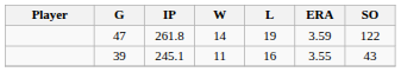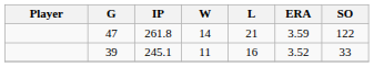 <table class="wikitable sortable">
 <tr>
 <th bgcolor="#DDDDFF" width="16%">Player</th>
 <th bgcolor="#DDDDFF" width="9%">G</th>
 <th bgcolor="#DDDDFF" width="9%">IP</th>
 <th bgcolor="#DDDDFF" width="9%">W</th>
 <th bgcolor="#DDDDFF" width="9%">L</th>
 <th bgcolor="#DDDDFF" width="9%">ERA</th>
 <th bgcolor="#DDDDFF" width="9%">SO</th>
 </tr>
 <tr align="center">
 <td></td>
 <td>47</td>
 <td>261.8</td>
 <td>14</td>
-<td>19</td>
+<td>21</td>
 <td>3.59</td>
 <td>122</td>
 </tr>
 <tr align="center">
 <td></td>
 <td>39</td>
 <td>245.1</td>
 <td>11</td>
 <td>16</td>
-<td>3.55</td>
-<td>43</td>
+<td>3.52</td>
+<td>33</td>
 </tr>
 <tr align="center">
 </tr>
 </table>
